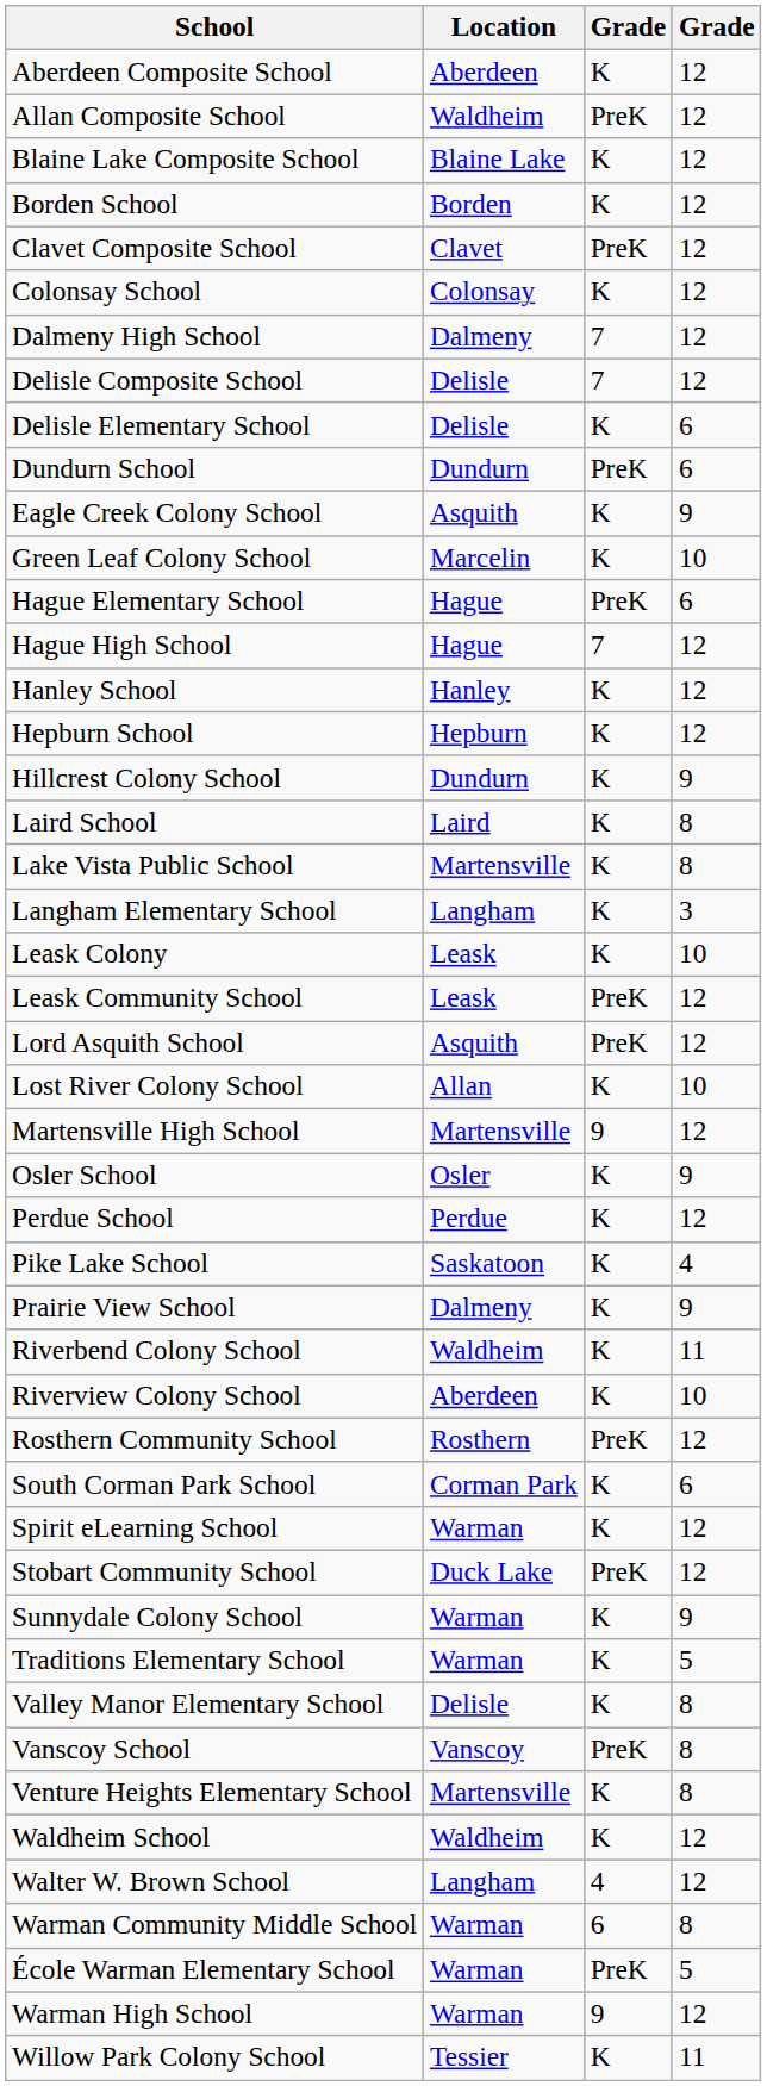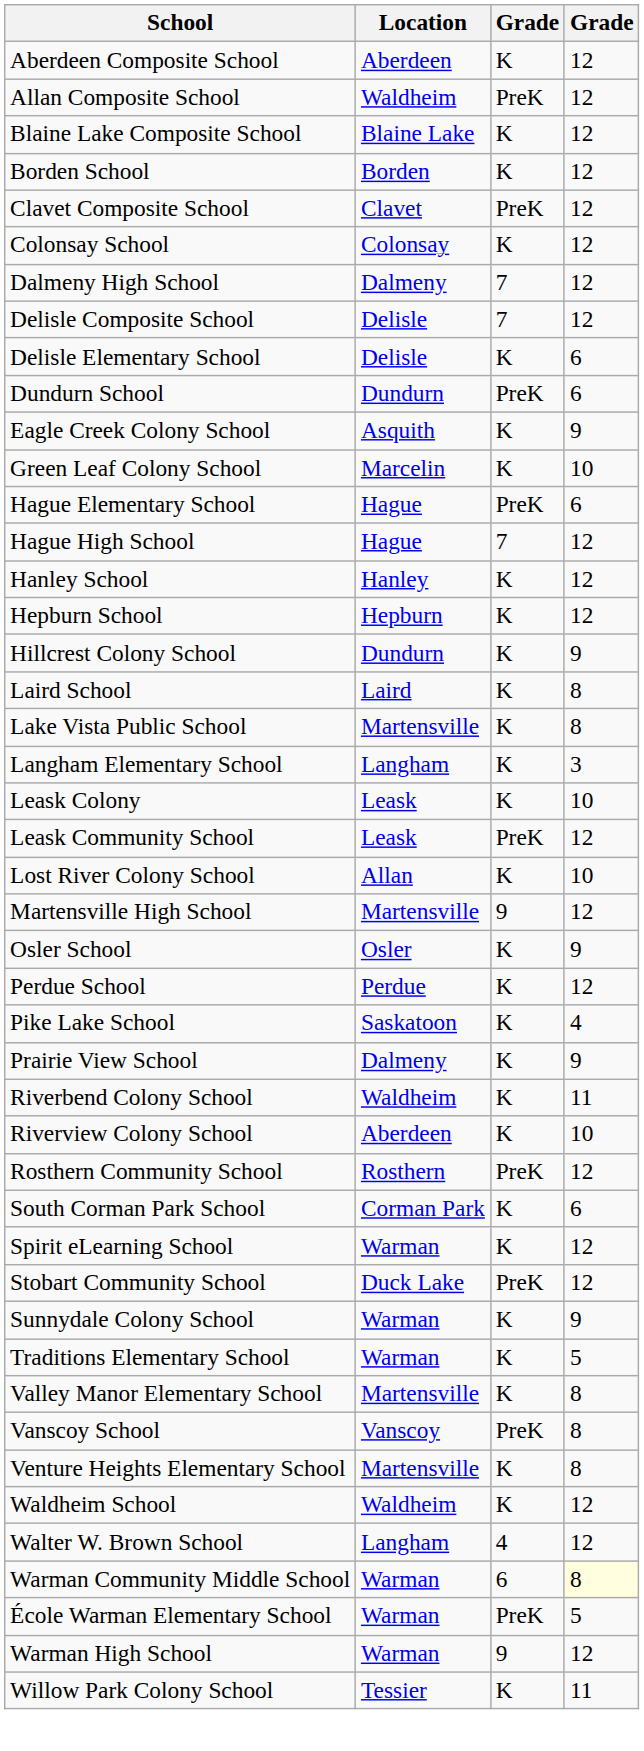 <table class="wikitable sortable">
 <tr>
 <th>School</th>
 <th>Location</th>
 <th>Grade </th>
 <th>Grade </th>
 </tr>
 <tr>
 <td>Aberdeen Composite School</td>
 <td><a href='#'>Aberdeen</a></td>
 <td>K</td>
 <td>12</td>
 </tr>
 <tr>
 <td>Allan Composite School</td>
 <td><a href='#'>Waldheim</a></td>
 <td>PreK</td>
 <td>12</td>
 </tr>
 <tr>
 <td>Blaine Lake Composite School</td>
 <td><a href='#'>Blaine Lake</a></td>
 <td>K</td>
 <td>12</td>
 </tr>
 <tr>
 <td>Borden School</td>
 <td><a href='#'>Borden</a></td>
 <td>K</td>
 <td>12</td>
 </tr>
 <tr>
 <td>Clavet Composite School</td>
 <td><a href='#'>Clavet</a></td>
 <td>PreK</td>
 <td>12</td>
 </tr>
 <tr>
 <td>Colonsay School</td>
 <td><a href='#'>Colonsay</a></td>
 <td>K</td>
 <td>12</td>
 </tr>
 <tr>
 <td>Dalmeny High School</td>
 <td><a href='#'>Dalmeny</a></td>
 <td>7</td>
 <td>12</td>
 </tr>
 <tr>
 <td>Delisle Composite School</td>
 <td><a href='#'>Delisle</a></td>
 <td>7</td>
 <td>12</td>
 </tr>
 <tr>
 <td>Delisle Elementary School</td>
 <td><a href='#'>Delisle</a></td>
 <td>K</td>
 <td>6</td>
 </tr>
 <tr>
 <td>Dundurn School</td>
 <td><a href='#'>Dundurn</a></td>
 <td>PreK</td>
 <td>6</td>
 </tr>
 <tr>
 <td>Eagle Creek Colony School</td>
 <td><a href='#'>Asquith</a></td>
 <td>K</td>
 <td>9</td>
 </tr>
 <tr>
 <td>Green Leaf Colony School</td>
 <td><a href='#'>Marcelin</a></td>
 <td>K</td>
 <td>10</td>
 </tr>
 <tr>
 <td>Hague Elementary School</td>
 <td><a href='#'>Hague</a></td>
 <td>PreK</td>
 <td>6</td>
 </tr>
 <tr>
 <td>Hague High School</td>
 <td><a href='#'>Hague</a></td>
 <td>7</td>
 <td>12</td>
 </tr>
 <tr>
 <td>Hanley School</td>
 <td><a href='#'>Hanley</a></td>
 <td>K</td>
 <td>12</td>
 </tr>
 <tr>
 <td>Hepburn School</td>
 <td><a href='#'>Hepburn</a></td>
 <td>K</td>
 <td>12</td>
 </tr>
 <tr>
 <td>Hillcrest Colony School</td>
 <td><a href='#'>Dundurn</a></td>
 <td>K</td>
 <td>9</td>
 </tr>
 <tr>
 <td>Laird School</td>
 <td><a href='#'>Laird</a></td>
 <td>K</td>
 <td>8</td>
 </tr>
 <tr>
 <td>Lake Vista Public School</td>
 <td><a href='#'>Martensville</a></td>
 <td>K</td>
 <td>8</td>
 </tr>
 <tr>
 <td>Langham Elementary School</td>
 <td><a href='#'>Langham</a></td>
 <td>K</td>
 <td>3</td>
 </tr>
 <tr>
 <td>Leask Colony</td>
 <td><a href='#'>Leask</a></td>
 <td>K</td>
 <td>10</td>
 </tr>
 <tr>
 <td>Leask Community School</td>
 <td><a href='#'>Leask</a></td>
 <td>PreK</td>
 <td>12</td>
 </tr>
 <tr>
-<td>Lord Asquith School</td>
-<td><a href='#'>Asquith</a></td>
-<td>PreK</td>
-<td>12</td>
-</tr>
-<tr>
 <td>Lost River Colony School</td>
 <td><a href='#'>Allan</a></td>
 <td>K</td>
 <td>10</td>
 </tr>
 <tr>
 <td>Martensville High School</td>
 <td><a href='#'>Martensville</a></td>
 <td>9</td>
 <td>12</td>
 </tr>
 <tr>
 <td>Osler School</td>
 <td><a href='#'>Osler</a></td>
 <td>K</td>
 <td>9</td>
 </tr>
 <tr>
 <td>Perdue School</td>
 <td><a href='#'>Perdue</a></td>
 <td>K</td>
 <td>12</td>
 </tr>
 <tr>
 <td>Pike Lake School</td>
 <td><a href='#'>Saskatoon</a></td>
 <td>K</td>
 <td>4</td>
 </tr>
 <tr>
 <td>Prairie View School</td>
 <td><a href='#'>Dalmeny</a></td>
 <td>K</td>
 <td>9</td>
 </tr>
 <tr>
 <td>Riverbend Colony School</td>
 <td><a href='#'>Waldheim</a></td>
 <td>K</td>
 <td>11</td>
 </tr>
 <tr>
 <td>Riverview Colony School</td>
 <td><a href='#'>Aberdeen</a></td>
 <td>K</td>
 <td>10</td>
 </tr>
 <tr>
 <td>Rosthern Community School</td>
 <td><a href='#'>Rosthern</a></td>
 <td>PreK</td>
 <td>12</td>
 </tr>
 <tr>
 <td>South Corman Park School</td>
 <td><a href='#'>Corman Park</a></td>
 <td>K</td>
 <td>6</td>
 </tr>
 <tr>
 <td>Spirit eLearning School</td>
 <td><a href='#'>Warman</a></td>
 <td>K</td>
 <td>12</td>
 </tr>
 <tr>
 <td>Stobart Community School</td>
 <td><a href='#'>Duck Lake</a></td>
 <td>PreK</td>
 <td>12</td>
 </tr>
 <tr>
 <td>Sunnydale Colony School</td>
 <td><a href='#'>Warman</a></td>
 <td>K</td>
 <td>9</td>
 </tr>
 <tr>
 <td>Traditions Elementary School</td>
 <td><a href='#'>Warman</a></td>
 <td>K</td>
 <td>5</td>
 </tr>
 <tr>
 <td>Valley Manor Elementary School</td>
-<td><a href='#'>Delisle</a></td>
+<td><a href='#'>Martensville</a></td>
 <td>K</td>
 <td>8</td>
 </tr>
 <tr>
 <td>Vanscoy School</td>
 <td><a href='#'>Vanscoy</a></td>
 <td>PreK</td>
 <td>8</td>
 </tr>
 <tr>
 <td>Venture Heights Elementary School</td>
 <td><a href='#'>Martensville</a></td>
 <td>K</td>
 <td>8</td>
 </tr>
 <tr>
 <td>Waldheim School</td>
 <td><a href='#'>Waldheim</a></td>
 <td>K</td>
 <td>12</td>
 </tr>
 <tr>
 <td>Walter W. Brown School</td>
 <td><a href='#'>Langham</a></td>
 <td>4</td>
 <td>12</td>
 </tr>
 <tr>
 <td>Warman Community Middle School</td>
 <td><a href='#'>Warman</a></td>
 <td>6</td>
-<td>8</td>
+<td style="background: lightyellow;">8</td>
 </tr>
 <tr>
 <td>École Warman Elementary School</td>
 <td><a href='#'>Warman</a></td>
 <td>PreK</td>
 <td>5</td>
 </tr>
 <tr>
 <td>Warman High School</td>
 <td><a href='#'>Warman</a></td>
 <td>9</td>
 <td>12</td>
 </tr>
 <tr>
 <td>Willow Park Colony School</td>
 <td><a href='#'>Tessier</a></td>
 <td>K</td>
 <td>11</td>
 </tr>
 </table>
